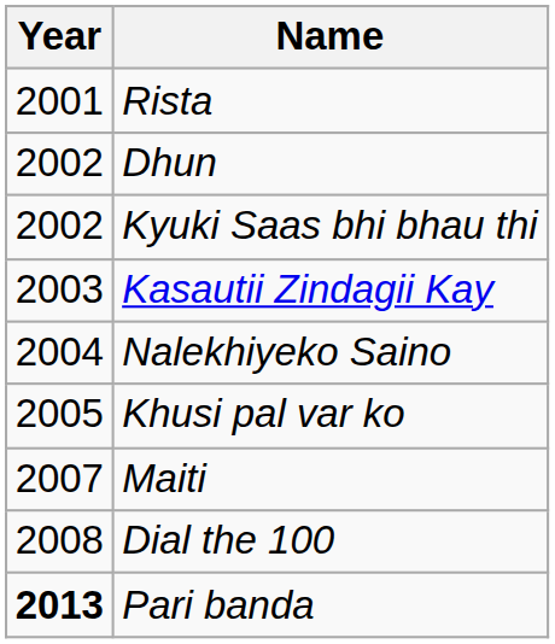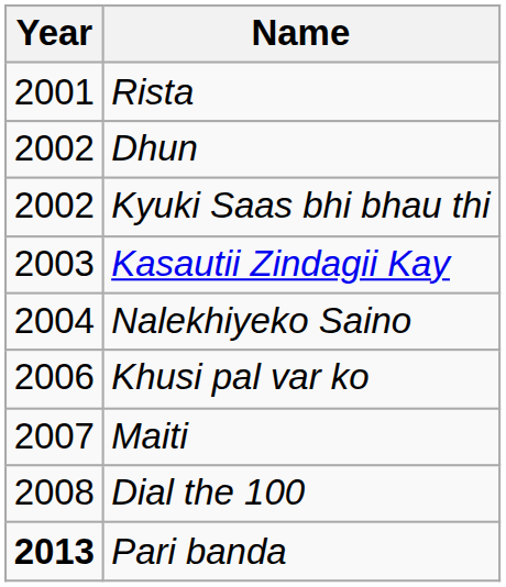 <table class="wikitable">
 <tr>
 <th>Year</th>
 <th>Name</th>
 </tr>
 <tr>
 <td>2001</td>
 <td><em>Rista</em></td>
 </tr>
 <tr>
 <td>2002</td>
 <td><em>Dhun</em></td>
 </tr>
 <tr>
 <td>2002</td>
 <td><em>Kyuki Saas bhi bhau thi</em></td>
 </tr>
 <tr>
 <td>2003</td>
 <td><em><a href='#'>Kasautii Zindagii Kay</a></em></td>
 </tr>
 <tr>
 <td>2004</td>
 <td><em>Nalekhiyeko Saino</em></td>
 </tr>
 <tr>
-<td>2005</td>
+<td>2006</td>
 <td><em>Khusi pal var ko</em></td>
 </tr>
 <tr>
 <td>2007</td>
 <td><em>Maiti</em></td>
 </tr>
 <tr>
 <td>2008</td>
 <td><em>Dial the 100</em></td>
 </tr>
 <tr>
 <td><strong>2013</strong></td>
 <td><em>Pari banda</em></td>
 </tr>
 </table>
